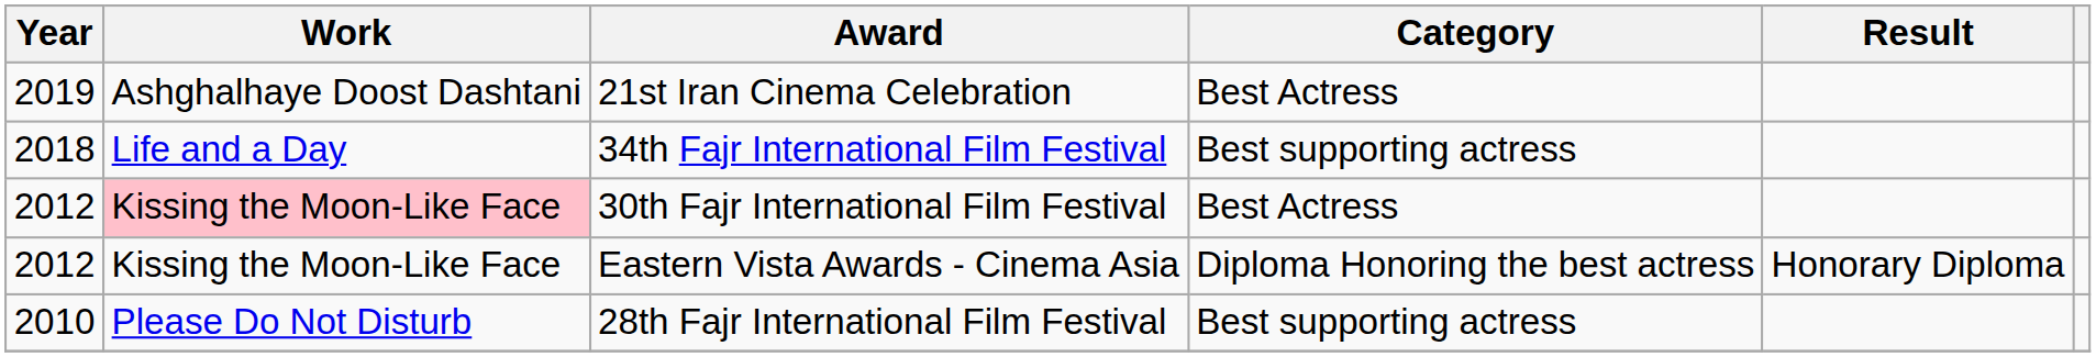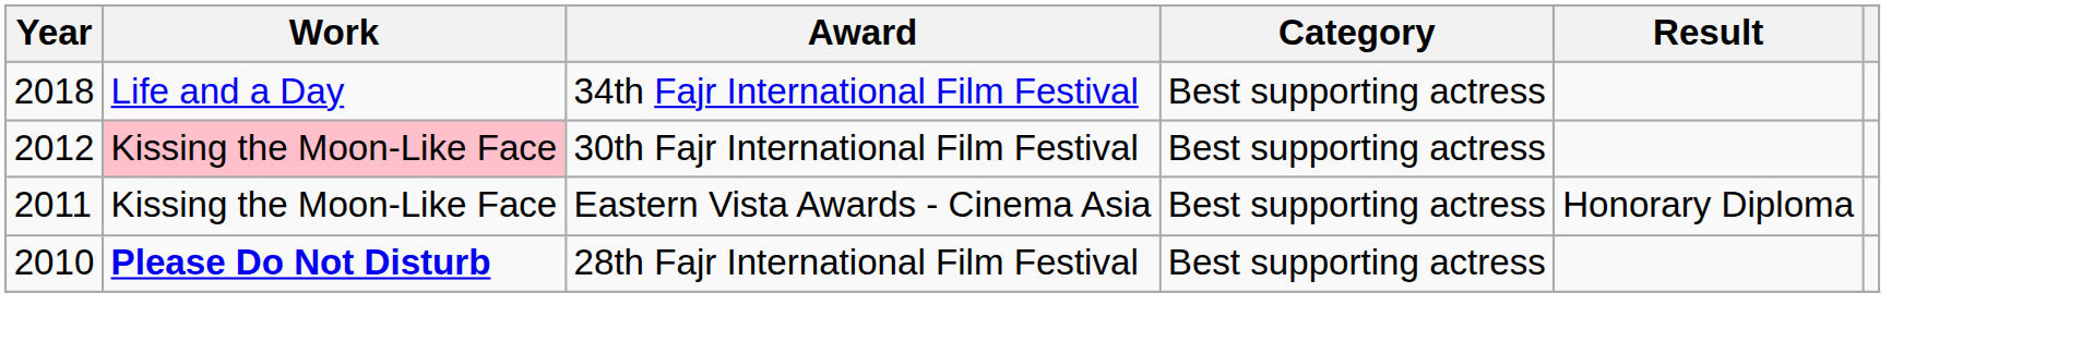 <table class="wikitable sortable">
 <tr>
 <th>Year</th>
 <th>Work</th>
 <th>Award</th>
 <th>Category</th>
 <th>Result</th>
 <th></th>
-</tr>
-<tr>
-<td>2019</td>
-<td>Ashghalhaye Doost Dashtani</td>
-<td>21st Iran Cinema Celebration</td>
-<td>Best Actress</td>
-<td></td>
-<td></td>
 </tr>
 <tr>
 <td>2018</td>
 <td><a href='#'>Life and a Day</a></td>
 <td>34th <a href='#'>Fajr International Film Festival</a></td>
 <td>Best supporting actress</td>
 <td></td>
 <td></td>
 </tr>
 <tr>
 <td>2012</td>
 <td style="background: pink;">Kissing the Moon-Like Face</td>
 <td>30th Fajr International Film Festival</td>
-<td>Best Actress</td>
+<td>Best supporting actress</td>
 <td></td>
 <td></td>
 </tr>
 <tr>
-<td>2012</td>
+<td>2011</td>
 <td>Kissing the Moon-Like Face</td>
 <td>Eastern Vista Awards - Cinema Asia</td>
-<td>Diploma Honoring the best actress</td>
+<td>Best supporting actress</td>
 <td>Honorary Diploma</td>
 <td></td>
 </tr>
 <tr>
 <td>2010</td>
-<td><a href='#'>Please Do Not Disturb</a></td>
+<td><strong><a href='#'>Please Do Not Disturb</a></strong></td>
 <td>28th Fajr International Film Festival</td>
 <td>Best supporting actress</td>
 <td></td>
 <td></td>
 </tr>
 <tr>
 </tr>
 </table>
